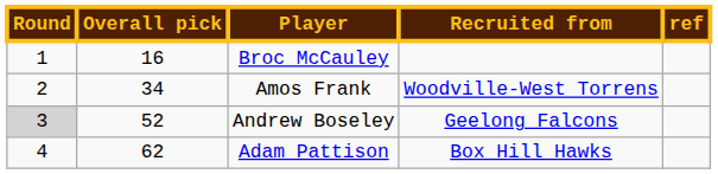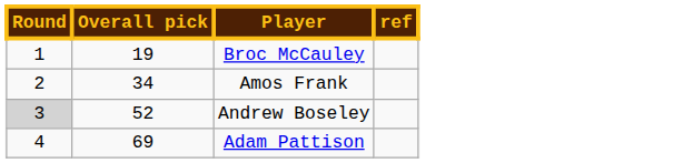 <table class="wikitable" style="text-align:center">
 <tr>
 <th style="background:#4D2004; color:#FBBF15; border: solid #FBBF15">Round</th>
 <th style="background:#4D2004; color:#FBBF15; border: solid #FBBF15">Overall pick</th>
 <th style="background:#4D2004; color:#FBBF15; border: solid #FBBF15">Player</th>
-<th style="background:#4D2004; color:#FBBF15; border: solid #FBBF15">Recruited from</th>
 <th style="background:#4D2004; color:#FBBF15; border: solid #FBBF15">ref</th>
 </tr>
 <tr>
 <td>1</td>
-<td>16</td>
+<td>19</td>
 <td><a href='#'>Broc McCauley</a></td>
-<td></td>
 <td></td>
 </tr>
 <tr>
 <td>2</td>
 <td>34</td>
 <td>Amos Frank</td>
-<td><a href='#'>Woodville-West Torrens</a></td>
 <td></td>
 </tr>
 <tr>
 <td style="background: lightgrey;">3</td>
 <td>52</td>
 <td>Andrew Boseley</td>
-<td><a href='#'>Geelong Falcons</a></td>
 <td></td>
 </tr>
 <tr>
 <td>4</td>
-<td>62</td>
+<td>69</td>
 <td><a href='#'>Adam Pattison</a></td>
-<td><a href='#'>Box Hill Hawks</a></td>
 <td></td>
 </tr>
 </table>
